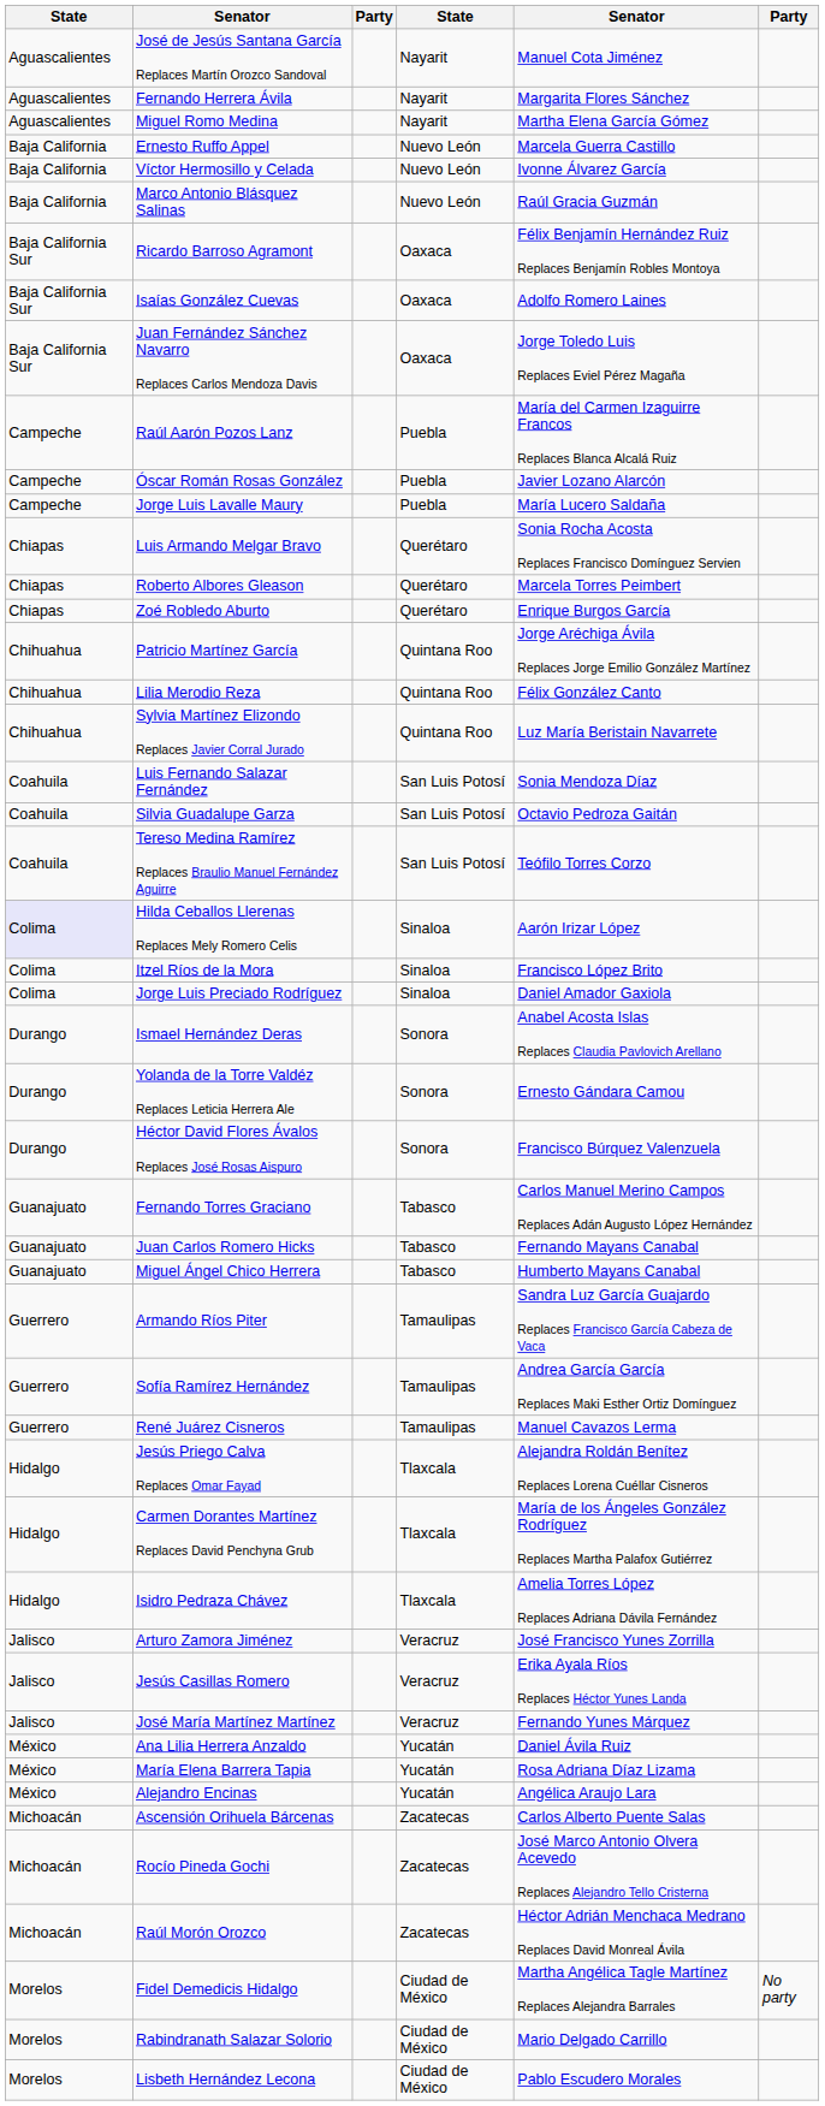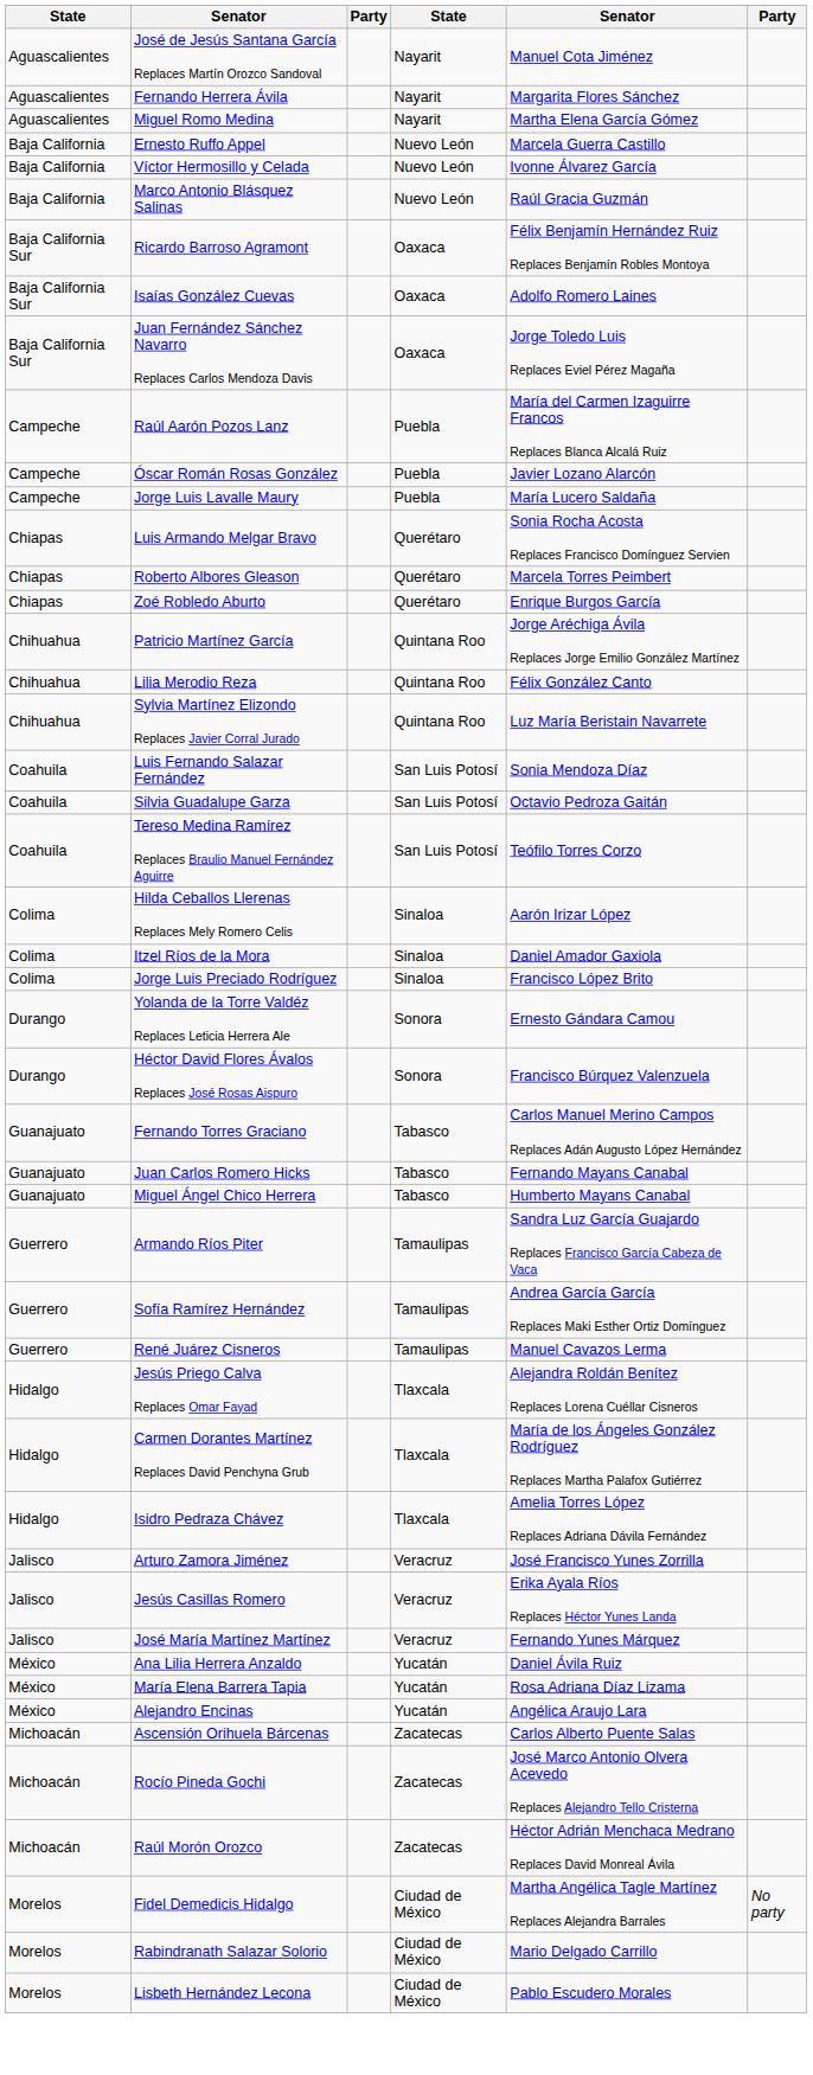 <table class="wikitable" class="wikitable mw-collapsible mw-collapsed">
 <tr>
 <th><strong>State</strong></th>
 <th><strong>Senator</strong></th>
 <th><strong>Party</strong></th>
 <th><strong>State</strong></th>
 <th><strong>Senator</strong></th>
 <th><strong>Party</strong></th>
 </tr>
 <tr>
 <td>Aguascalientes</td>
 <td><a href='#'>José de Jesús Santana García</a><br><br><small>Replaces Martín Orozco Sandoval</small></td>
 <td></td>
 <td>Nayarit</td>
 <td><a href='#'>Manuel Cota Jiménez</a></td>
 <td></td>
 </tr>
 <tr>
 <td>Aguascalientes</td>
 <td><a href='#'>Fernando Herrera Ávila</a></td>
 <td></td>
 <td>Nayarit</td>
 <td><a href='#'>Margarita Flores Sánchez</a></td>
 <td></td>
 </tr>
 <tr>
 <td>Aguascalientes</td>
 <td><a href='#'>Miguel Romo Medina</a></td>
 <td></td>
 <td>Nayarit</td>
 <td><a href='#'>Martha Elena García Gómez</a></td>
 <td></td>
 </tr>
 <tr>
 <td>Baja California</td>
 <td><a href='#'>Ernesto Ruffo Appel</a></td>
 <td></td>
 <td>Nuevo León</td>
 <td><a href='#'>Marcela Guerra Castillo</a></td>
 <td></td>
 </tr>
 <tr>
 <td>Baja California</td>
 <td><a href='#'>Víctor Hermosillo y Celada</a></td>
 <td></td>
 <td>Nuevo León</td>
 <td><a href='#'>Ivonne Álvarez García</a></td>
 <td></td>
 </tr>
 <tr>
 <td>Baja California</td>
 <td><a href='#'>Marco Antonio Blásquez Salinas</a></td>
 <td></td>
 <td>Nuevo León</td>
 <td><a href='#'>Raúl Gracia Guzmán</a></td>
 <td></td>
 </tr>
 <tr>
 <td>Baja California Sur</td>
 <td><a href='#'>Ricardo Barroso Agramont</a></td>
 <td></td>
 <td>Oaxaca</td>
 <td><a href='#'>Félix Benjamín Hernández Ruiz</a><br><br><small>Replaces Benjamín Robles Montoya</small></td>
 <td></td>
 </tr>
 <tr>
 <td>Baja California Sur</td>
 <td><a href='#'>Isaías González Cuevas</a></td>
 <td></td>
 <td>Oaxaca</td>
 <td><a href='#'>Adolfo Romero Laines</a></td>
 <td></td>
 </tr>
 <tr>
 <td>Baja California Sur</td>
 <td><a href='#'>Juan Fernández Sánchez Navarro</a><br><br><small>Replaces Carlos Mendoza Davis</small></td>
 <td></td>
 <td>Oaxaca</td>
 <td><a href='#'>Jorge Toledo Luis</a><br><br><small>Replaces Eviel Pérez Magaña</small></td>
 <td></td>
 </tr>
 <tr>
 <td>Campeche</td>
 <td><a href='#'>Raúl Aarón Pozos Lanz</a></td>
 <td></td>
 <td>Puebla</td>
 <td><a href='#'>María del Carmen Izaguirre Francos</a><br><br><small>Replaces Blanca Alcalá Ruiz</small></td>
 <td></td>
 </tr>
 <tr>
 <td>Campeche</td>
 <td><a href='#'>Óscar Román Rosas González</a></td>
 <td></td>
 <td>Puebla</td>
 <td><a href='#'>Javier Lozano Alarcón</a></td>
 <td></td>
 </tr>
 <tr>
 <td>Campeche</td>
 <td><a href='#'>Jorge Luis Lavalle Maury</a></td>
 <td></td>
 <td>Puebla</td>
 <td><a href='#'>María Lucero Saldaña</a></td>
 <td></td>
 </tr>
 <tr>
 <td>Chiapas</td>
 <td><a href='#'>Luis Armando Melgar Bravo</a></td>
 <td></td>
 <td>Querétaro</td>
 <td><a href='#'>Sonia Rocha Acosta</a><br><br><small>Replaces Francisco Domínguez Servien</small></td>
 <td></td>
 </tr>
 <tr>
 <td>Chiapas</td>
 <td><a href='#'>Roberto Albores Gleason</a></td>
 <td></td>
 <td>Querétaro</td>
 <td><a href='#'>Marcela Torres Peimbert</a></td>
 <td></td>
 </tr>
 <tr>
 <td>Chiapas</td>
 <td><a href='#'>Zoé Robledo Aburto</a></td>
 <td></td>
 <td>Querétaro</td>
 <td><a href='#'>Enrique Burgos García</a></td>
 <td></td>
 </tr>
 <tr>
 <td>Chihuahua</td>
 <td><a href='#'>Patricio Martínez García</a></td>
 <td></td>
 <td>Quintana Roo</td>
 <td><a href='#'>Jorge Aréchiga Ávila</a><br><br><small>Replaces Jorge Emilio González Martínez </small></td>
 <td></td>
 </tr>
 <tr>
 <td>Chihuahua</td>
 <td><a href='#'>Lilia Merodio Reza</a></td>
 <td></td>
 <td>Quintana Roo</td>
 <td><a href='#'>Félix González Canto</a></td>
 <td></td>
 </tr>
 <tr>
 <td>Chihuahua</td>
 <td><a href='#'>Sylvia Martínez Elizondo</a><br><br><small>Replaces <a href='#'>Javier Corral Jurado</a></small></td>
 <td></td>
 <td>Quintana Roo</td>
 <td><a href='#'>Luz María Beristain Navarrete</a></td>
 <td></td>
 </tr>
 <tr>
 <td>Coahuila</td>
 <td><a href='#'>Luis Fernando Salazar Fernández</a></td>
 <td></td>
 <td>San Luis Potosí</td>
 <td><a href='#'>Sonia Mendoza Díaz</a></td>
 <td></td>
 </tr>
 <tr>
 <td>Coahuila</td>
 <td><a href='#'>Silvia Guadalupe Garza</a></td>
 <td></td>
 <td>San Luis Potosí</td>
 <td><a href='#'>Octavio Pedroza Gaitán</a></td>
 <td></td>
 </tr>
 <tr>
 <td>Coahuila</td>
 <td><a href='#'>Tereso Medina Ramírez</a><br><br><small>Replaces <a href='#'>Braulio Manuel Fernández Aguirre</a></small></td>
 <td></td>
 <td>San Luis Potosí</td>
 <td><a href='#'>Teófilo Torres Corzo</a></td>
 <td></td>
 </tr>
 <tr>
-<td style="background: lavender;">Colima</td>
+<td>Colima</td>
 <td><a href='#'>Hilda Ceballos Llerenas</a><br><br><small>Replaces Mely Romero Celis </small></td>
 <td></td>
 <td>Sinaloa</td>
 <td><a href='#'>Aarón Irizar López</a></td>
 <td></td>
 </tr>
 <tr>
 <td>Colima</td>
 <td><a href='#'>Itzel Ríos de la Mora</a></td>
 <td></td>
 <td>Sinaloa</td>
-<td><a href='#'>Francisco López Brito</a></td>
+<td><a href='#'>Daniel Amador Gaxiola</a></td>
 <td></td>
 </tr>
 <tr>
 <td>Colima</td>
 <td><a href='#'>Jorge Luis Preciado Rodríguez</a></td>
 <td></td>
 <td>Sinaloa</td>
-<td><a href='#'>Daniel Amador Gaxiola</a></td>
-<td></td>
-</tr>
-<tr>
-<td>Durango</td>
-<td><a href='#'>Ismael Hernández Deras</a></td>
-<td></td>
-<td>Sonora</td>
-<td><a href='#'>Anabel Acosta Islas</a><br><br><small>Replaces <a href='#'>Claudia Pavlovich Arellano</a> </small></td>
+<td><a href='#'>Francisco López Brito</a></td>
 <td></td>
 </tr>
 <tr>
 <td>Durango</td>
 <td><a href='#'>Yolanda de la Torre Valdéz</a><br><br><small>Replaces Leticia Herrera Ale</small></td>
 <td></td>
 <td>Sonora</td>
 <td><a href='#'>Ernesto Gándara Camou</a></td>
 <td></td>
 </tr>
 <tr>
 <td>Durango</td>
 <td><a href='#'>Héctor David Flores Ávalos</a><br><br><small>Replaces <a href='#'>José Rosas Aispuro</a></small></td>
 <td></td>
 <td>Sonora</td>
 <td><a href='#'>Francisco Búrquez Valenzuela</a></td>
 <td></td>
 </tr>
 <tr>
 <td>Guanajuato</td>
 <td><a href='#'>Fernando Torres Graciano</a></td>
 <td></td>
 <td>Tabasco</td>
 <td><a href='#'>Carlos Manuel Merino Campos</a><br><br><small>Replaces Adán Augusto López Hernández</small></td>
 <td></td>
 </tr>
 <tr>
 <td>Guanajuato</td>
 <td><a href='#'>Juan Carlos Romero Hicks</a></td>
 <td></td>
 <td>Tabasco</td>
 <td><a href='#'>Fernando Mayans Canabal</a></td>
 <td></td>
 </tr>
 <tr>
 <td>Guanajuato</td>
 <td><a href='#'>Miguel Ángel Chico Herrera</a></td>
 <td></td>
 <td>Tabasco</td>
 <td><a href='#'>Humberto Mayans Canabal</a></td>
 <td></td>
 </tr>
 <tr>
 <td>Guerrero</td>
 <td><a href='#'>Armando Ríos Piter</a></td>
 <td></td>
 <td>Tamaulipas</td>
 <td><a href='#'>Sandra Luz García Guajardo</a><br><br><small>Replaces <a href='#'>Francisco García Cabeza de Vaca</a></small></td>
 <td></td>
 </tr>
 <tr>
 <td>Guerrero</td>
 <td><a href='#'>Sofía Ramírez Hernández</a></td>
 <td></td>
 <td>Tamaulipas</td>
 <td><a href='#'>Andrea García García</a><br><br><small>Replaces Maki Esther Ortiz Domínguez</small></td>
 <td></td>
 </tr>
 <tr>
 <td>Guerrero</td>
 <td><a href='#'>René Juárez Cisneros</a></td>
 <td></td>
 <td>Tamaulipas</td>
 <td><a href='#'>Manuel Cavazos Lerma</a></td>
 <td></td>
 </tr>
 <tr>
 <td>Hidalgo</td>
 <td><a href='#'>Jesús Priego Calva</a><br><br><small>Replaces <a href='#'>Omar Fayad</a></small></td>
 <td></td>
 <td>Tlaxcala</td>
 <td><a href='#'>Alejandra Roldán Benítez</a><br><br><small>Replaces Lorena Cuéllar Cisneros</small></td>
 <td></td>
 </tr>
 <tr>
 <td>Hidalgo</td>
 <td><a href='#'>Carmen Dorantes Martínez</a><br><br><small>Replaces David Penchyna Grub</small></td>
 <td></td>
 <td>Tlaxcala</td>
 <td><a href='#'>María de los Ángeles González Rodríguez</a><br><br><small>Replaces Martha Palafox Gutiérrez</small></td>
 <td></td>
 </tr>
 <tr>
 <td>Hidalgo</td>
 <td><a href='#'>Isidro Pedraza Chávez</a></td>
 <td></td>
 <td>Tlaxcala</td>
 <td><a href='#'>Amelia Torres López</a><br><br><small>Replaces Adriana Dávila Fernández</small></td>
 <td></td>
 </tr>
 <tr>
 <td>Jalisco</td>
 <td><a href='#'>Arturo Zamora Jiménez</a></td>
 <td></td>
 <td>Veracruz</td>
 <td><a href='#'>José Francisco Yunes Zorrilla</a></td>
 <td></td>
 </tr>
 <tr>
 <td>Jalisco</td>
 <td><a href='#'>Jesús Casillas Romero</a></td>
 <td></td>
 <td>Veracruz</td>
 <td><a href='#'>Erika Ayala Ríos</a><br><br><small>Replaces <a href='#'>Héctor Yunes Landa</a></small></td>
 <td></td>
 </tr>
 <tr>
 <td>Jalisco</td>
 <td><a href='#'>José María Martínez Martínez</a></td>
 <td></td>
 <td>Veracruz</td>
 <td><a href='#'>Fernando Yunes Márquez</a></td>
 <td></td>
 </tr>
 <tr>
 <td>México</td>
 <td><a href='#'>Ana Lilia Herrera Anzaldo</a></td>
 <td></td>
 <td>Yucatán</td>
 <td><a href='#'>Daniel Ávila Ruiz</a></td>
 <td></td>
 </tr>
 <tr>
 <td>México</td>
 <td><a href='#'>María Elena Barrera Tapia</a></td>
 <td></td>
 <td>Yucatán</td>
 <td><a href='#'>Rosa Adriana Díaz Lizama</a></td>
 <td></td>
 </tr>
 <tr>
 <td>México</td>
 <td><a href='#'>Alejandro Encinas</a></td>
 <td></td>
 <td>Yucatán</td>
 <td><a href='#'>Angélica Araujo Lara</a></td>
 <td></td>
 </tr>
 <tr>
 <td>Michoacán</td>
 <td><a href='#'>Ascensión Orihuela Bárcenas</a></td>
 <td></td>
 <td>Zacatecas</td>
 <td><a href='#'>Carlos Alberto Puente Salas</a></td>
 <td></td>
 </tr>
 <tr>
 <td>Michoacán</td>
 <td><a href='#'>Rocío Pineda Gochi</a></td>
 <td></td>
 <td>Zacatecas</td>
 <td><a href='#'>José Marco Antonio Olvera Acevedo</a><br><br><small>Replaces <a href='#'>Alejandro Tello Cristerna</a></small></td>
 <td></td>
 </tr>
 <tr>
 <td>Michoacán</td>
 <td><a href='#'>Raúl Morón Orozco</a></td>
 <td></td>
 <td>Zacatecas</td>
 <td><a href='#'>Héctor Adrián Menchaca Medrano</a><br><br><small>Replaces David Monreal Ávila</small></td>
 <td></td>
 </tr>
 <tr>
 <td>Morelos</td>
 <td><a href='#'>Fidel Demedicis Hidalgo</a></td>
 <td></td>
 <td>Ciudad de México</td>
 <td><a href='#'>Martha Angélica Tagle Martínez</a><br><br><small>Replaces Alejandra Barrales</small></td>
 <td><em>No party</em></td>
 </tr>
 <tr>
 <td>Morelos</td>
 <td><a href='#'>Rabindranath Salazar Solorio</a></td>
 <td></td>
 <td>Ciudad de México</td>
 <td><a href='#'>Mario Delgado Carrillo</a></td>
 <td></td>
 </tr>
 <tr>
 <td>Morelos</td>
 <td><a href='#'>Lisbeth Hernández Lecona</a></td>
 <td></td>
 <td>Ciudad de México</td>
 <td><a href='#'>Pablo Escudero Morales</a></td>
 <td></td>
 </tr>
 </table>
